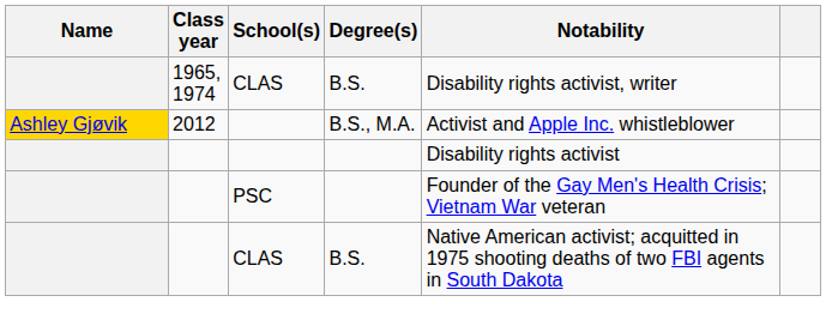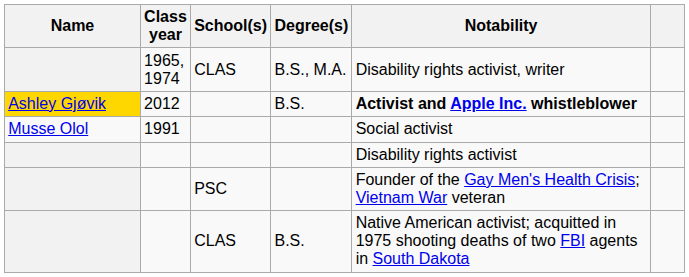 <table class="wikitable sortable plainrowheaders" style="width:77%">
 <tr>
 <th style="width:20%;">Name</th>
 <th style="width:5%;">Class year</th>
 <th style="width:5%;">School(s)</th>
 <th style="width:5%;">Degree(s)</th>
 <th style="width:*;" class="unsortable">Notability</th>
 <th style="width:5%;" class="unsortable"></th>
 </tr>
 <tr>
 <th scope="row"></th>
 <td>1965, 1974</td>
 <td>CLAS</td>
-<td>B.S.</td>
+<td>B.S., M.A.</td>
 <td>Disability rights activist, writer</td>
 <td align="center"></td>
 </tr>
 <tr>
 <td style="background: gold;"><a href='#'>Ashley Gjøvik</a></td>
 <td>2012</td>
 <td></td>
-<td>B.S., M.A.</td>
-<td>Activist and <a href='#'>Apple Inc.</a> whistleblower</td>
+<td>B.S.</td>
+<td><strong>Activist and <a href='#'>Apple Inc.</a> whistleblower</strong></td>
+<td></td>
+</tr>
+<tr>
+<td><a href='#'>Musse Olol</a></td>
+<td>1991</td>
+<td></td>
+<td></td>
+<td>Social activist </td>
 <td></td>
 </tr>
 <tr>
 <th scope="row"></th>
 <td></td>
 <td></td>
 <td></td>
 <td>Disability rights activist</td>
 <td align="center"></td>
 </tr>
 <tr>
 <th scope="row"></th>
 <td></td>
 <td>PSC</td>
 <td></td>
 <td>Founder of the <a href='#'>Gay Men's Health Crisis</a>; <a href='#'>Vietnam War</a> veteran</td>
 <td align="center"></td>
 </tr>
 <tr>
 <th scope="row"></th>
 <td></td>
 <td>CLAS</td>
 <td>B.S.</td>
 <td>Native American activist; acquitted in 1975 shooting deaths of two <a href='#'>FBI</a> agents in <a href='#'>South Dakota</a></td>
 <td align="center"></td>
 </tr>
 </table>
